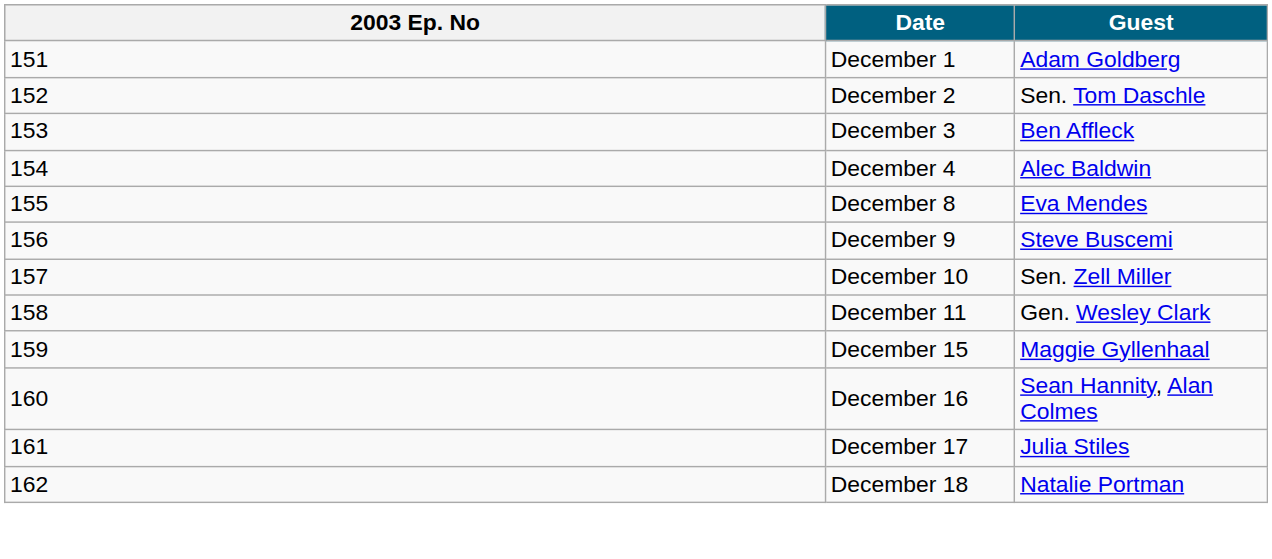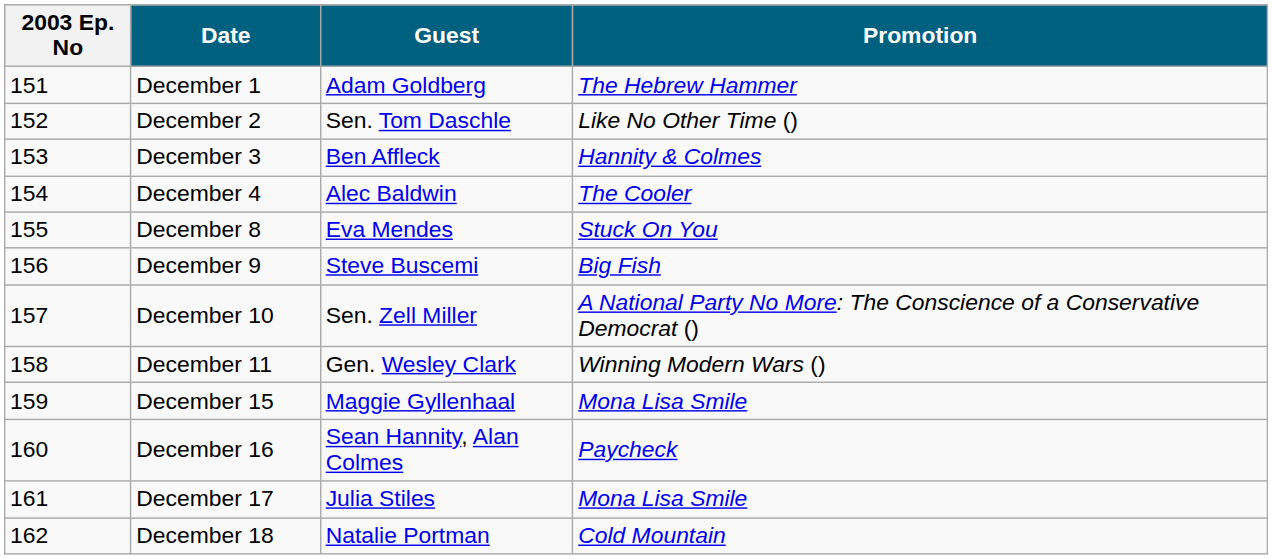 <table class="wikitable" width="100%">
 <tr bgcolor="#CCCCCC">
 <th>2003 Ep. No</th>
 <th width="15%" style="background:#006080; color:#FFFFFF">Date</th>
 <th width="20%" style="background:#006080; color:#FFFFFF">Guest</th>
+<th width="55%" style="background:#006080; color:#FFFFFF">Promotion</th>
 </tr>
 <tr>
 <td>151</td>
 <td>December 1</td>
 <td><a href='#'>Adam Goldberg</a></td>
+<td><em><a href='#'>The Hebrew Hammer</a></em></td>
 </tr>
 <tr>
 <td>152</td>
 <td>December 2</td>
 <td>Sen. <a href='#'>Tom Daschle</a></td>
+<td><em>Like No Other Time</em> ()</td>
 </tr>
 <tr>
 <td>153</td>
 <td>December 3</td>
 <td><a href='#'>Ben Affleck</a></td>
+<td><em><a href='#'>Hannity & Colmes</a></em></td>
 </tr>
 <tr>
 <td>154</td>
 <td>December 4</td>
 <td><a href='#'>Alec Baldwin</a></td>
+<td><em><a href='#'>The Cooler</a></em></td>
 </tr>
 <tr>
 <td>155</td>
 <td>December 8</td>
 <td><a href='#'>Eva Mendes</a></td>
+<td><em><a href='#'>Stuck On You</a></em></td>
 </tr>
 <tr>
 <td>156</td>
 <td>December 9</td>
 <td><a href='#'>Steve Buscemi</a></td>
+<td><em><a href='#'>Big Fish</a></em></td>
 </tr>
 <tr>
 <td>157</td>
 <td>December 10</td>
 <td>Sen. <a href='#'>Zell Miller</a></td>
+<td><em><a href='#'>A National Party No More</a>: The Conscience of a Conservative Democrat</em> ()</td>
 </tr>
 <tr>
 <td>158</td>
 <td>December 11</td>
 <td>Gen. <a href='#'>Wesley Clark</a></td>
+<td><em>Winning Modern Wars</em> ()</td>
 </tr>
 <tr>
 <td>159</td>
 <td>December 15</td>
 <td><a href='#'>Maggie Gyllenhaal</a></td>
+<td><em><a href='#'>Mona Lisa Smile</a></em></td>
 </tr>
 <tr>
 <td>160</td>
 <td>December 16</td>
 <td><a href='#'>Sean Hannity</a>, <a href='#'>Alan Colmes</a></td>
+<td><em><a href='#'>Paycheck</a></em></td>
 </tr>
 <tr>
 <td>161</td>
 <td>December 17</td>
 <td><a href='#'>Julia Stiles</a></td>
+<td><em><a href='#'>Mona Lisa Smile</a></em></td>
 </tr>
 <tr>
 <td>162</td>
 <td>December 18</td>
 <td><a href='#'>Natalie Portman</a></td>
+<td><em><a href='#'>Cold Mountain</a></em></td>
 </tr>
 </table>
